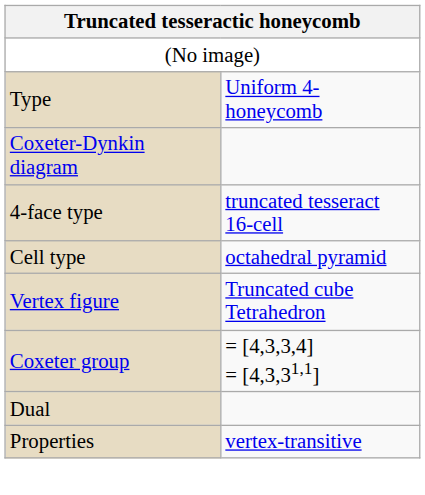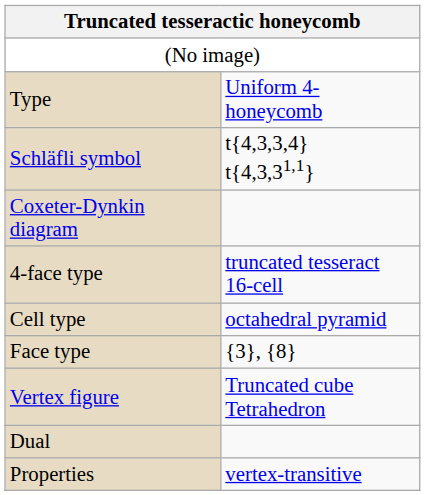 <table class="wikitable" align="right" style="margin-left:10px" width="320">
 <tr>
 <th bgcolor=#e7dcc3 colspan=2>Truncated tesseractic honeycomb</th>
 </tr>
 <tr>
 <td bgcolor=#ffffff align=center colspan=2>(No image)</td>
 </tr>
 <tr>
 <td bgcolor=#e7dcc3>Type</td>
 <td><a href='#'>Uniform 4-honeycomb</a></td>
+</tr>
+<tr>
+<td bgcolor=#e7dcc3><a href='#'>Schläfli symbol</a></td>
+<td>t{4,3,3,4}<br>t{4,3,3<sup>1,1</sup>}</td>
 </tr>
 <tr>
 <td bgcolor=#e7dcc3><a href='#'>Coxeter-Dynkin diagram</a></td>
 <td><br></td>
 </tr>
 <tr>
 <td bgcolor=#e7dcc3>4-face type</td>
 <td><a href='#'>truncated tesseract</a> <br><a href='#'>16-cell</a> </td>
 </tr>
 <tr>
 <td bgcolor=#e7dcc3>Cell type</td>
 <td><a href='#'>octahedral pyramid</a></td>
 </tr>
 <tr>
+<td bgcolor=#e7dcc3>Face type</td>
+<td>{3}, {8}</td>
+</tr>
+<tr>
 <td bgcolor=#e7dcc3><a href='#'>Vertex figure</a></td>
 <td><a href='#'>Truncated cube</a> <br><a href='#'>Tetrahedron</a> </td>
-</tr>
-<tr>
-<td bgcolor=#e7dcc3><a href='#'>Coxeter group</a></td>
-<td> = [4,3,3,4]<br> = [4,3,3<sup>1,1</sup>]</td>
 </tr>
 <tr>
 <td bgcolor=#e7dcc3>Dual</td>
 <td></td>
 </tr>
 <tr>
 <td bgcolor=#e7dcc3>Properties</td>
 <td><a href='#'>vertex-transitive</a></td>
 </tr>
 </table>
